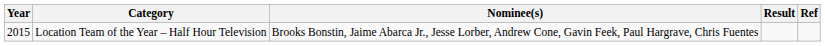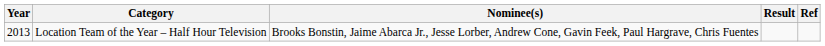 <table class="wikitable">
 <tr>
 <th>Year</th>
 <th>Category</th>
 <th>Nominee(s)</th>
 <th>Result</th>
 <th>Ref</th>
 </tr>
 <tr>
-<td>2015</td>
+<td>2013</td>
 <td>Location Team of the Year – Half Hour Television</td>
 <td>Brooks Bonstin, Jaime Abarca Jr., Jesse Lorber, Andrew Cone, Gavin Feek, Paul Hargrave, Chris Fuentes</td>
 <td></td>
 <td></td>
 </tr>
 </table>
